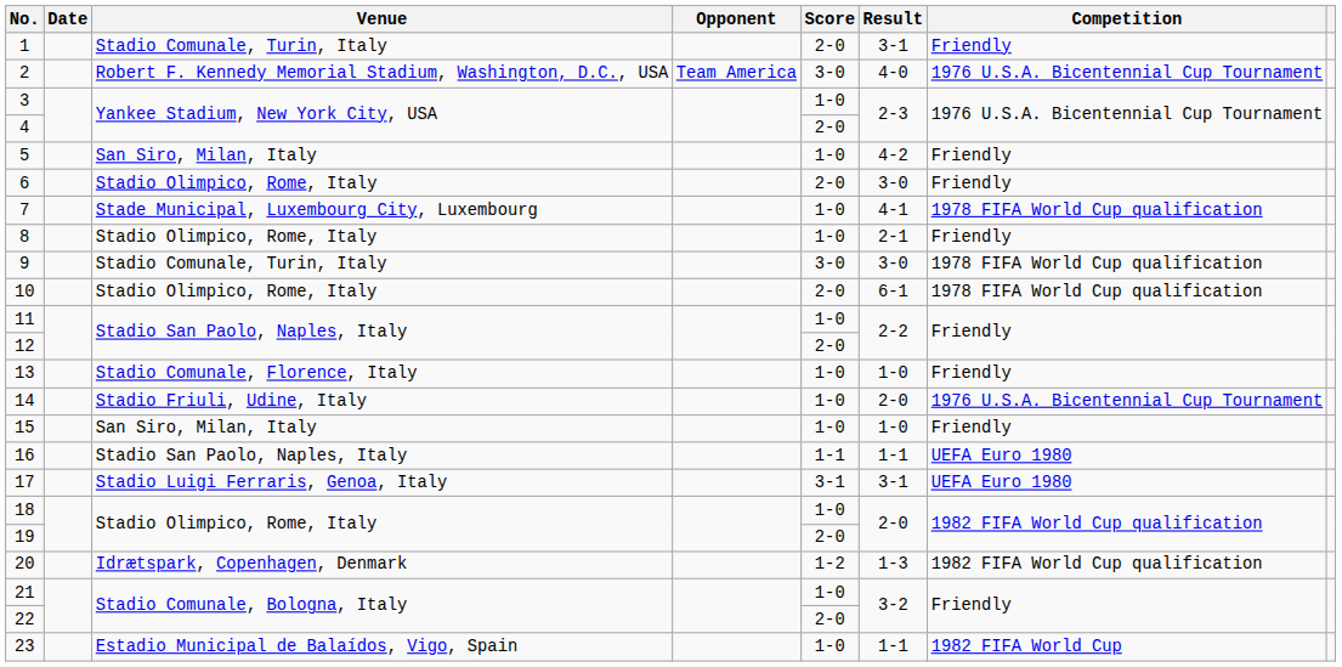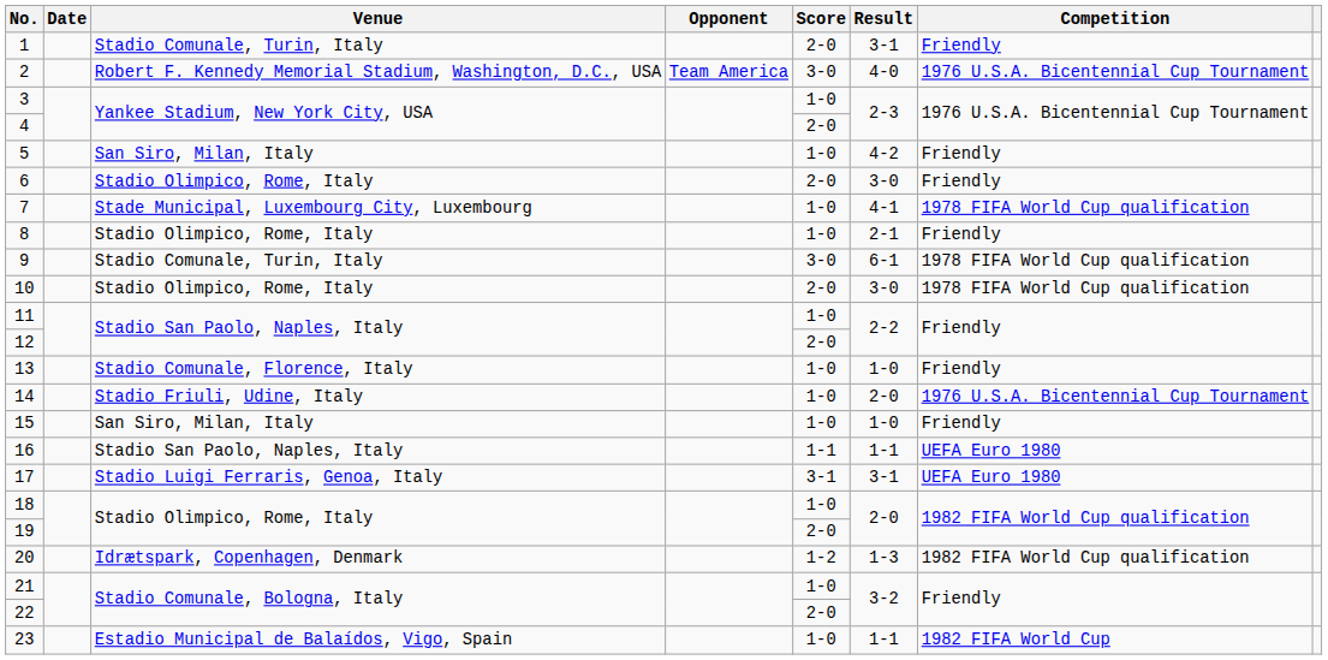 <table class="wikitable sortable">
 <tr>
 <th scope="col">No.</th>
 <th scope="col">Date</th>
 <th scope="col">Venue</th>
 <th scope="col">Opponent</th>
 <th scope="col">Score</th>
 <th scope="col">Result</th>
 <th scope="col">Competition</th>
 <th scope="col" class="unsortable"></th>
 </tr>
 <tr>
 <td style="text-align:center">1</td>
 <td></td>
 <td><a href='#'>Stadio Comunale</a>, <a href='#'>Turin</a>, Italy</td>
 <td></td>
 <td style="text-align:center">2-0</td>
 <td style="text-align:center">3-1</td>
 <td><a href='#'>Friendly</a></td>
 <td></td>
 </tr>
 <tr>
 <td style="text-align:center">2</td>
 <td></td>
 <td><a href='#'>Robert F. Kennedy Memorial Stadium</a>, <a href='#'>Washington, D.C.</a>, USA</td>
 <td><a href='#'>Team America</a></td>
 <td style="text-align:center">3-0</td>
 <td style="text-align:center">4-0</td>
 <td><a href='#'>1976 U.S.A. Bicentennial Cup Tournament</a></td>
 <td></td>
 </tr>
 <tr>
 <td style="text-align:center">3</td>
 <td rowspan="2"></td>
 <td rowspan="2"><a href='#'>Yankee Stadium</a>, <a href='#'>New York City</a>, USA</td>
 <td rowspan="2"></td>
 <td style="text-align:center">1-0</td>
 <td rowspan="2" style="text-align:center">2-3</td>
 <td rowspan="2">1976 U.S.A. Bicentennial Cup Tournament</td>
 <td rowspan="2"></td>
 </tr>
 <tr>
 <td style="text-align:center">4</td>
 <td style="text-align:center">2-0</td>
 </tr>
 <tr>
 <td style="text-align:center">5</td>
 <td></td>
 <td><a href='#'>San Siro</a>, <a href='#'>Milan</a>, Italy</td>
 <td></td>
 <td style="text-align:center">1-0</td>
 <td style="text-align:center">4-2</td>
 <td>Friendly</td>
 <td></td>
 </tr>
 <tr>
 <td style="text-align:center">6</td>
 <td></td>
 <td><a href='#'>Stadio Olimpico</a>, <a href='#'>Rome</a>, Italy</td>
 <td></td>
 <td style="text-align:center">2-0</td>
 <td style="text-align:center">3-0</td>
 <td>Friendly</td>
 <td></td>
 </tr>
 <tr>
 <td style="text-align:center">7</td>
 <td></td>
 <td><a href='#'>Stade Municipal</a>, <a href='#'>Luxembourg City</a>, Luxembourg</td>
 <td></td>
 <td style="text-align:center">1-0</td>
 <td style="text-align:center">4-1</td>
 <td><a href='#'>1978 FIFA World Cup qualification</a></td>
 <td></td>
 </tr>
 <tr>
 <td style="text-align:center">8</td>
 <td></td>
 <td>Stadio Olimpico, Rome, Italy</td>
 <td></td>
 <td style="text-align:center">1-0</td>
 <td style="text-align:center">2-1</td>
 <td>Friendly</td>
 <td></td>
 </tr>
 <tr>
 <td style="text-align:center">9</td>
 <td></td>
 <td>Stadio Comunale, Turin, Italy</td>
 <td></td>
 <td style="text-align:center">3-0</td>
-<td style="text-align:center">3-0</td>
+<td style="text-align:center">6-1</td>
 <td>1978 FIFA World Cup qualification</td>
 <td></td>
 </tr>
 <tr>
 <td style="text-align:center">10</td>
 <td></td>
 <td>Stadio Olimpico, Rome, Italy</td>
 <td></td>
 <td style="text-align:center">2-0</td>
-<td style="text-align:center">6-1</td>
+<td style="text-align:center">3-0</td>
 <td>1978 FIFA World Cup qualification</td>
 <td></td>
 </tr>
 <tr>
 <td style="text-align:center">11</td>
 <td rowspan="2"></td>
 <td rowspan="2"><a href='#'>Stadio San Paolo</a>, <a href='#'>Naples</a>, Italy</td>
 <td rowspan="2"></td>
 <td style="text-align:center">1-0</td>
 <td rowspan="2" style="text-align:center">2-2</td>
 <td rowspan="2">Friendly</td>
 <td rowspan="2"></td>
 </tr>
 <tr>
 <td style="text-align:center">12</td>
 <td style="text-align:center">2-0</td>
 </tr>
 <tr>
 <td style="text-align:center">13</td>
 <td></td>
 <td><a href='#'>Stadio Comunale</a>, <a href='#'>Florence</a>, Italy</td>
 <td></td>
 <td style="text-align:center">1-0</td>
 <td style="text-align:center">1-0</td>
 <td>Friendly</td>
 <td></td>
 </tr>
 <tr>
 <td style="text-align:center">14</td>
 <td></td>
 <td><a href='#'>Stadio Friuli</a>, <a href='#'>Udine</a>, Italy</td>
 <td></td>
 <td style="text-align:center">1-0</td>
 <td style="text-align:center">2-0</td>
 <td><a href='#'>1976 U.S.A. Bicentennial Cup Tournament</a></td>
 <td></td>
 </tr>
 <tr>
 <td style="text-align:center">15</td>
 <td></td>
 <td>San Siro, Milan, Italy</td>
 <td></td>
 <td style="text-align:center">1-0</td>
 <td style="text-align:center">1-0</td>
 <td>Friendly</td>
 <td></td>
 </tr>
 <tr>
 <td style="text-align:center">16</td>
 <td></td>
 <td>Stadio San Paolo, Naples, Italy</td>
 <td></td>
 <td style="text-align:center">1-1</td>
 <td style="text-align:center">1-1</td>
 <td><a href='#'>UEFA Euro 1980</a></td>
 <td></td>
 </tr>
 <tr>
 <td style="text-align:center">17</td>
 <td></td>
 <td><a href='#'>Stadio Luigi Ferraris</a>, <a href='#'>Genoa</a>, Italy</td>
 <td></td>
 <td style="text-align:center">3-1</td>
 <td style="text-align:center">3-1</td>
 <td><a href='#'>UEFA Euro 1980</a></td>
 <td></td>
 </tr>
 <tr>
 <td style="text-align:center">18</td>
 <td rowspan="2"></td>
 <td rowspan="2">Stadio Olimpico, Rome, Italy</td>
 <td rowspan="2"></td>
 <td style="text-align:center">1-0</td>
 <td rowspan="2" style="text-align:center">2-0</td>
 <td rowspan="2"><a href='#'>1982 FIFA World Cup qualification</a></td>
 <td rowspan="2"></td>
 </tr>
 <tr>
 <td style="text-align:center">19</td>
 <td style="text-align:center">2-0</td>
 </tr>
 <tr>
 <td style="text-align:center">20</td>
 <td></td>
 <td><a href='#'>Idrætspark</a>, <a href='#'>Copenhagen</a>, Denmark</td>
 <td></td>
 <td style="text-align:center">1-2</td>
 <td style="text-align:center">1-3</td>
 <td>1982 FIFA World Cup qualification</td>
 <td></td>
 </tr>
 <tr>
 <td style="text-align:center">21</td>
 <td rowspan="2"></td>
 <td rowspan="2"><a href='#'>Stadio Comunale</a>, <a href='#'>Bologna</a>, Italy</td>
 <td rowspan="2"></td>
 <td style="text-align:center">1-0</td>
 <td rowspan="2" style="text-align:center">3-2</td>
 <td rowspan="2">Friendly</td>
 <td rowspan="2"></td>
 </tr>
 <tr>
 <td style="text-align:center">22</td>
 <td style="text-align:center">2-0</td>
 </tr>
 <tr>
 <td style="text-align:center">23</td>
 <td></td>
 <td><a href='#'>Estadio Municipal de Balaídos</a>, <a href='#'>Vigo</a>, Spain</td>
 <td></td>
 <td style="text-align:center">1-0</td>
 <td style="text-align:center">1-1</td>
 <td><a href='#'>1982 FIFA World Cup</a></td>
 <td></td>
 </tr>
 </table>
